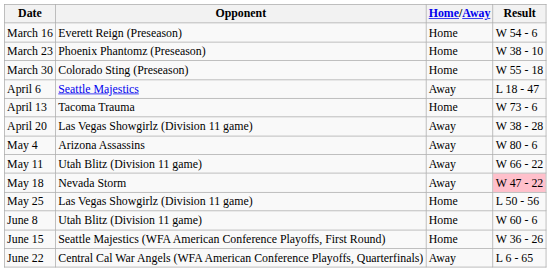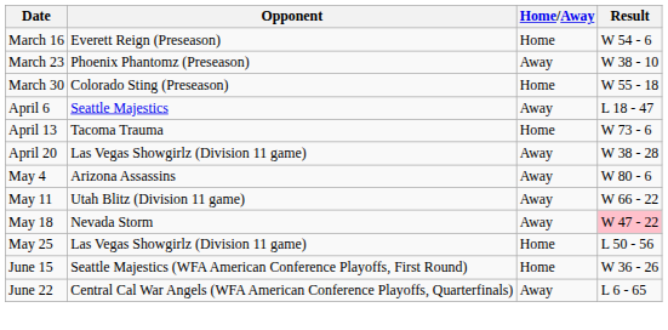 <table class="wikitable">
 <tr>
 <th>Date</th>
 <th>Opponent</th>
 <th><a href='#'>Home</a>/<a href='#'>Away</a></th>
 <th>Result</th>
 </tr>
 <tr>
 <td>March 16</td>
 <td>Everett Reign (Preseason)</td>
 <td>Home</td>
 <td>W 54 - 6</td>
 </tr>
 <tr>
 <td>March 23</td>
 <td>Phoenix Phantomz (Preseason)</td>
-<td>Home</td>
+<td>Away</td>
 <td>W 38 - 10</td>
 </tr>
 <tr>
 <td>March 30</td>
 <td>Colorado Sting (Preseason)</td>
 <td>Home</td>
 <td>W 55 - 18</td>
 </tr>
 <tr>
 <td>April 6</td>
 <td><a href='#'>Seattle Majestics</a></td>
 <td>Away</td>
 <td>L 18 - 47</td>
 </tr>
 <tr>
 <td>April 13</td>
 <td>Tacoma Trauma</td>
 <td>Home</td>
 <td>W 73 - 6</td>
 </tr>
 <tr>
 <td>April 20</td>
 <td>Las Vegas Showgirlz (Division 11 game)</td>
 <td>Away</td>
 <td>W 38 - 28</td>
 </tr>
 <tr>
 <td>May 4</td>
 <td>Arizona Assassins</td>
 <td>Away</td>
 <td>W 80 - 6</td>
 </tr>
 <tr>
 <td>May 11</td>
 <td>Utah Blitz (Division 11 game)</td>
 <td>Away</td>
 <td>W 66 - 22</td>
 </tr>
 <tr>
 <td>May 18</td>
 <td>Nevada Storm</td>
 <td>Away</td>
 <td style="background: pink;">W 47 - 22</td>
 </tr>
 <tr>
 <td>May 25</td>
 <td>Las Vegas Showgirlz (Division 11 game)</td>
 <td>Home</td>
 <td>L 50 - 56</td>
 </tr>
 <tr>
-<td>June 8</td>
-<td>Utah Blitz (Division 11 game)</td>
-<td>Home</td>
-<td>W 60 - 6</td>
-</tr>
-<tr>
 <td>June 15</td>
 <td>Seattle Majestics (WFA American Conference Playoffs, First Round)</td>
 <td>Home</td>
 <td>W 36 - 26</td>
 </tr>
 <tr>
 <td>June 22</td>
 <td>Central Cal War Angels (WFA American Conference Playoffs, Quarterfinals)</td>
 <td>Away</td>
 <td>L 6 - 65</td>
 </tr>
 </table>
